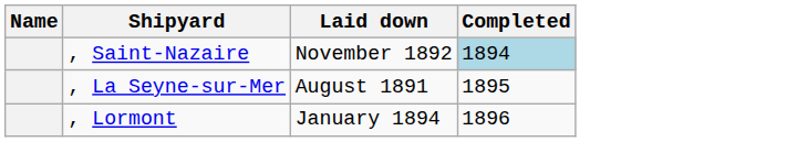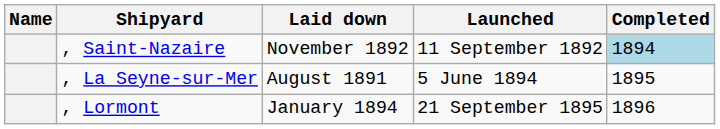 <table class="wikitable plainrowheaders">
 <tr>
 <th scope="col">Name</th>
 <th scope="col">Shipyard</th>
 <th scope="col">Laid down</th>
+<th scope="col">Launched</th>
 <th scope="col">Completed</th>
 </tr>
 <tr>
 <th scope="row"></th>
 <td>, <a href='#'>Saint-Nazaire</a></td>
 <td>November 1892</td>
+<td>11 September 1892</td>
 <td style="background: lightblue;">1894</td>
 </tr>
 <tr>
 <th scope="row"></th>
 <td>, <a href='#'>La Seyne-sur-Mer</a></td>
 <td>August 1891</td>
+<td>5 June 1894</td>
 <td>1895</td>
 </tr>
 <tr>
 <th scope="row"></th>
 <td>, <a href='#'>Lormont</a></td>
 <td>January 1894</td>
+<td>21 September 1895</td>
 <td>1896</td>
 </tr>
 </table>
